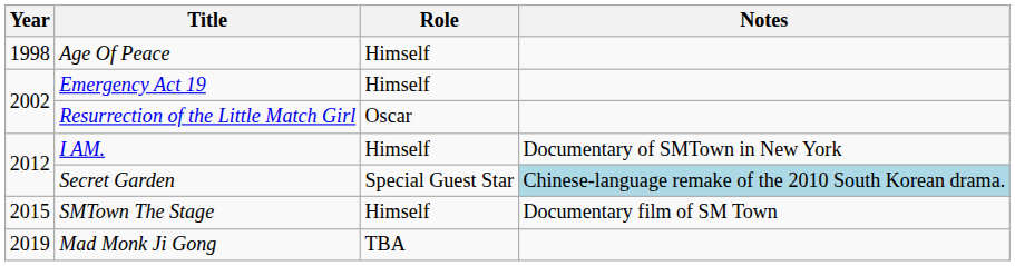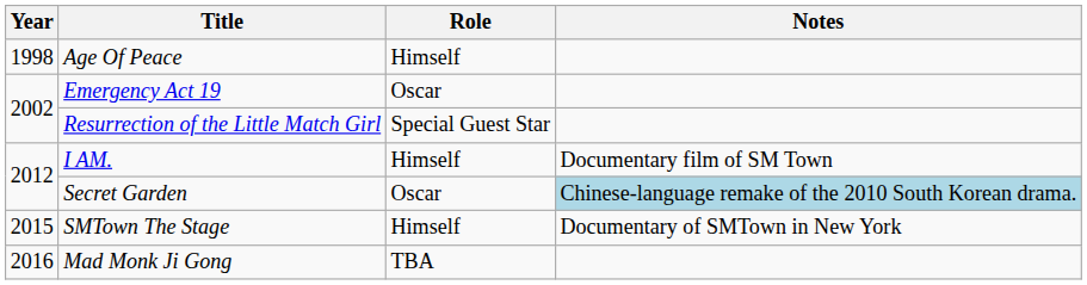 <table class="wikitable">
 <tr>
 <th>Year</th>
 <th>Title</th>
 <th>Role</th>
 <th>Notes</th>
 </tr>
 <tr>
 <td>1998</td>
 <td><em>Age Of Peace</em></td>
 <td>Himself</td>
 <td></td>
 </tr>
 <tr>
 <td rowspan="2">2002</td>
 <td><em><a href='#'>Emergency Act 19</a></em></td>
-<td>Himself</td>
+<td>Oscar</td>
 <td></td>
 </tr>
 <tr>
 <td><em><a href='#'>Resurrection of the Little Match Girl</a></em></td>
-<td>Oscar</td>
+<td>Special Guest Star</td>
 <td></td>
 </tr>
 <tr>
 <td rowspan="2">2012</td>
 <td><em><a href='#'>I AM.</a></em></td>
 <td>Himself</td>
-<td>Documentary of SMTown in New York</td>
+<td>Documentary film of SM Town</td>
 </tr>
 <tr>
 <td><em>Secret Garden</em></td>
-<td>Special Guest Star</td>
+<td>Oscar</td>
 <td style="background: lightblue;">Chinese-language remake of the 2010 South Korean drama.</td>
 </tr>
 <tr>
 <td>2015</td>
 <td><em>SMTown The Stage</em></td>
 <td>Himself</td>
-<td>Documentary film of SM Town</td>
+<td>Documentary of SMTown in New York</td>
 </tr>
 <tr>
-<td>2019</td>
+<td>2016</td>
 <td><em>Mad Monk Ji Gong</em></td>
 <td>TBA</td>
 <td></td>
 </tr>
 </table>
